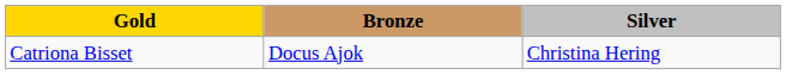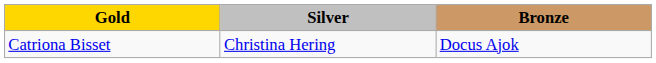 <table class="wikitable" style="text-align:left">
 <tr align="center">
 <td width=200 bgcolor=gold><strong>Gold</strong></td>
+<td width=200 bgcolor=silver><strong>Silver</strong></td>
 <td width=200 bgcolor=CC9966><strong>Bronze</strong></td>
-<td width=200 bgcolor=silver><strong>Silver</strong></td>
 </tr>
 <tr>
 <td><a href='#'>Catriona Bisset</a><br></td>
+<td><a href='#'>Christina Hering</a><br></td>
 <td><a href='#'>Docus Ajok</a><br></td>
-<td><a href='#'>Christina Hering</a><br></td>
 </tr>
 </table>
